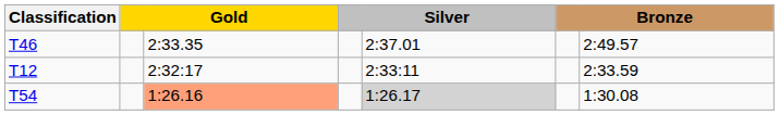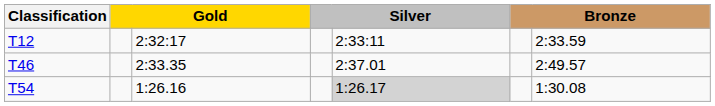 <table class=wikitable style="font-size:100%">
 <tr>
 <th rowspan="1" width="15%">Classification</th>
 <th colspan="2" style="background:gold;">Gold</th>
 <th colspan="2" style="background:silver;">Silver</th>
 <th colspan="2" style="background:#CC9966;">Bronze</th>
+</tr>
+<tr>
+<td><a href='#'>T12</a>  <br></td>
+<td></td>
+<td>2:32:17</td>
+<td></td>
+<td>2:33:11</td>
+<td></td>
+<td>2:33.59</td>
 </tr>
 <tr>
 <td><a href='#'>T46</a>  <br></td>
 <td></td>
 <td>2:33.35</td>
 <td></td>
 <td>2:37.01</td>
 <td></td>
 <td>2:49.57</td>
 </tr>
 <tr>
-<td><a href='#'>T12</a>  <br></td>
-<td></td>
-<td>2:32:17</td>
-<td></td>
-<td>2:33:11</td>
-<td></td>
-<td>2:33.59</td>
-</tr>
-<tr>
 <td><a href='#'>T54</a>  <br></td>
 <td></td>
-<td style="background: lightsalmon;">1:26.16</td>
+<td>1:26.16</td>
 <td></td>
 <td style="background: lightgrey;">1:26.17</td>
 <td></td>
 <td>1:30.08</td>
 </tr>
 </table>
